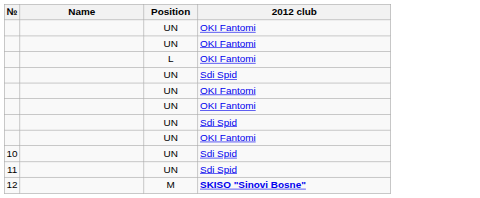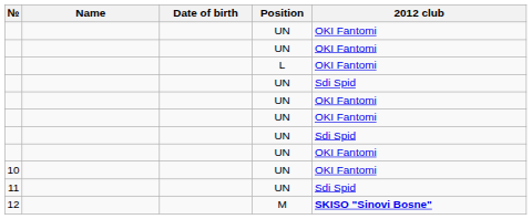 <table class="wikitable sortable" style="font-size:100%; text-align:center;">
 <tr>
 <th>№</th>
 <th style="width:12em">Name</th>
+<th style="width:8em">Date of birth</th>
 <th style="width:5em">Position</th>
 <th style="width:19em">2012 club</th>
 </tr>
 <tr>
 <td></td>
 <td style="text-align:left;"></td>
+<td style="text-align:right;"></td>
 <td>UN</td>
 <td style="text-align:left;"> <a href='#'>OKI Fantomi</a></td>
 </tr>
 <tr>
 <td></td>
 <td style="text-align:left;"></td>
+<td style="text-align:right;"></td>
 <td>UN</td>
 <td style="text-align:left;"> <a href='#'>OKI Fantomi</a></td>
 </tr>
 <tr>
 <td></td>
 <td style="text-align:left;"></td>
+<td style="text-align:right;"></td>
 <td>L</td>
 <td style="text-align:left;"> <a href='#'>OKI Fantomi</a></td>
 </tr>
 <tr>
 <td></td>
 <td style="text-align:left;"></td>
+<td style="text-align:right;"></td>
 <td>UN</td>
 <td style="text-align:left;"> <a href='#'>Sdi Spid</a></td>
 </tr>
 <tr>
 <td></td>
 <td style="text-align:left;"></td>
+<td style="text-align:right;"></td>
 <td>UN</td>
 <td style="text-align:left;"> <a href='#'>OKI Fantomi</a></td>
 </tr>
 <tr>
 <td></td>
 <td style="text-align:left;"></td>
+<td style="text-align:right;"></td>
 <td>UN</td>
 <td style="text-align:left;"> <a href='#'>OKI Fantomi</a></td>
 </tr>
 <tr>
 <td></td>
 <td style="text-align:left;"></td>
+<td style="text-align:right;"></td>
 <td>UN</td>
 <td style="text-align:left;"> <a href='#'>Sdi Spid</a></td>
 </tr>
 <tr>
 <td></td>
 <td style="text-align:left;"></td>
+<td style="text-align:right;"></td>
 <td>UN</td>
 <td style="text-align:left;"> <a href='#'>OKI Fantomi</a></td>
 </tr>
 <tr>
 <td>10</td>
 <td style="text-align:left;"></td>
+<td style="text-align:right;"></td>
 <td>UN</td>
-<td style="text-align:left;"> <a href='#'>Sdi Spid</a></td>
+<td style="text-align:left;"> <a href='#'>OKI Fantomi</a></td>
 </tr>
 <tr>
 <td>11</td>
 <td style="text-align:left;"></td>
+<td style="text-align:right;"></td>
 <td>UN</td>
 <td style="text-align:left;"> <a href='#'>Sdi Spid</a></td>
 </tr>
 <tr>
 <td>12</td>
 <td style="text-align:left;"></td>
+<td style="text-align:right;"></td>
 <td>M</td>
 <td style="text-align:left;"><strong> <a href='#'>SKISO "Sinovi Bosne"</a></strong></td>
 </tr>
 </table>
